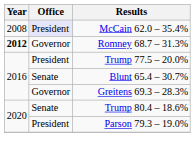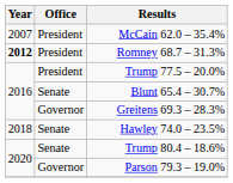 <table class=wikitable>
 <tr>
 <th width="30">Year</th>
 <th width="60">Office</th>
 <th width="180">Results</th>
 </tr>
 <tr>
-<td rowspan="1">2008</td>
-<td style="background: lavender;">President</td>
+<td rowspan="1">2007</td>
+<td>President</td>
 <td align="right" ><a href='#'>McCain</a> 62.0 – 35.4%</td>
 </tr>
 <tr>
 <td rowspan="1"><strong>2012</strong></td>
-<td>Governor</td>
+<td>President</td>
 <td align="right" ><a href='#'>Romney</a> 68.7 – 31.3%</td>
 </tr>
 <tr>
 <td rowspan="3">2016</td>
 <td>President</td>
 <td align="right" ><a href='#'>Trump</a> 77.5 – 20.0%</td>
 </tr>
 <tr>
 <td>Senate</td>
 <td align="right" ><a href='#'>Blunt</a> 65.4 – 30.7%</td>
 </tr>
 <tr>
 <td>Governor</td>
 <td align="right" ><a href='#'>Greitens</a> 69.3 – 28.3%</td>
 </tr>
 <tr>
+<td rowspan="1">2018</td>
+<td>Senate</td>
+<td align="right" ><a href='#'>Hawley</a> 74.0 – 23.5%</td>
+</tr>
+<tr>
 <td rowspan="2">2020</td>
 <td>Senate</td>
 <td align="right" ><a href='#'>Trump</a> 80.4 – 18.6%</td>
 </tr>
 <tr>
-<td>President</td>
+<td>Governor</td>
 <td align="right" ><a href='#'>Parson</a> 79.3 – 19.0%</td>
 </tr>
 <tr>
 </tr>
 </table>
